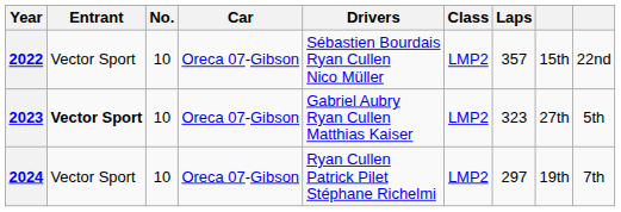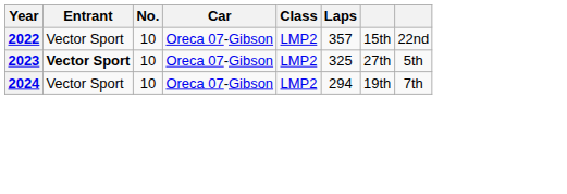 <table class="wikitable" style="font-size:90%">
 <tr>
 <th>Year</th>
 <th>Entrant</th>
 <th>No.</th>
 <th>Car</th>
-<th>Drivers</th>
 <th>Class</th>
 <th>Laps</th>
 <th></th>
 <th></th>
 </tr>
 <tr align="center">
 <th><a href='#'>2022</a></th>
 <td align=left> Vector Sport</td>
 <td>10</td>
 <td align=left><a href='#'>Oreca 07</a>-<a href='#'>Gibson</a></td>
-<td align=left> <a href='#'>Sébastien Bourdais</a><br> <a href='#'>Ryan Cullen</a><br> <a href='#'>Nico Müller</a></td>
 <td><a href='#'>LMP2</a></td>
 <td>357</td>
 <td>15th</td>
 <td>22nd</td>
 </tr>
 <tr align="center">
 <th><a href='#'>2023</a></th>
 <td align=left><strong> Vector Sport</strong></td>
 <td>10</td>
 <td align=left><a href='#'>Oreca 07</a>-<a href='#'>Gibson</a></td>
-<td align=left> <a href='#'>Gabriel Aubry</a><br> <a href='#'>Ryan Cullen</a><br> <a href='#'>Matthias Kaiser</a></td>
 <td><a href='#'>LMP2</a></td>
-<td>323</td>
+<td>325</td>
 <td>27th</td>
 <td>5th</td>
 </tr>
 <tr align="center">
 <th><a href='#'>2024</a></th>
 <td align=left> Vector Sport</td>
 <td>10</td>
 <td align=left><a href='#'>Oreca 07</a>-<a href='#'>Gibson</a></td>
-<td align=left> <a href='#'>Ryan Cullen</a><br> <a href='#'>Patrick Pilet</a><br> <a href='#'>Stéphane Richelmi</a></td>
 <td><a href='#'>LMP2</a></td>
-<td>297</td>
+<td>294</td>
 <td>19th</td>
 <td>7th</td>
 </tr>
 </table>
